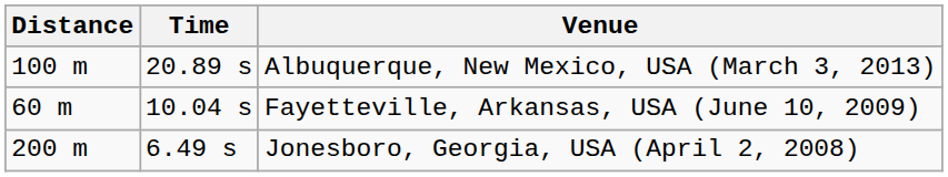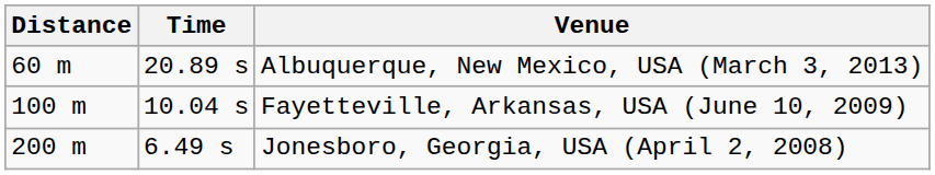 <table class="wikitable">
 <tr>
 <th>Distance</th>
 <th>Time</th>
 <th>Venue</th>
 </tr>
 <tr 55  m   6.14 s    New York, New York, USA (March 14, 2008)>
-<td>100 m</td>
+<td>60 m</td>
 <td>20.89 s</td>
 <td>Albuquerque, New Mexico, USA (March 3, 2013)</td>
 </tr>
 <tr>
-<td>60 m</td>
+<td>100 m</td>
 <td>10.04 s</td>
 <td>Fayetteville, Arkansas, USA (June 10, 2009)</td>
 </tr>
 <tr>
 <td>200 m</td>
 <td>6.49 s</td>
 <td>Jonesboro, Georgia, USA (April 2, 2008)</td>
 </tr>
 </table>
